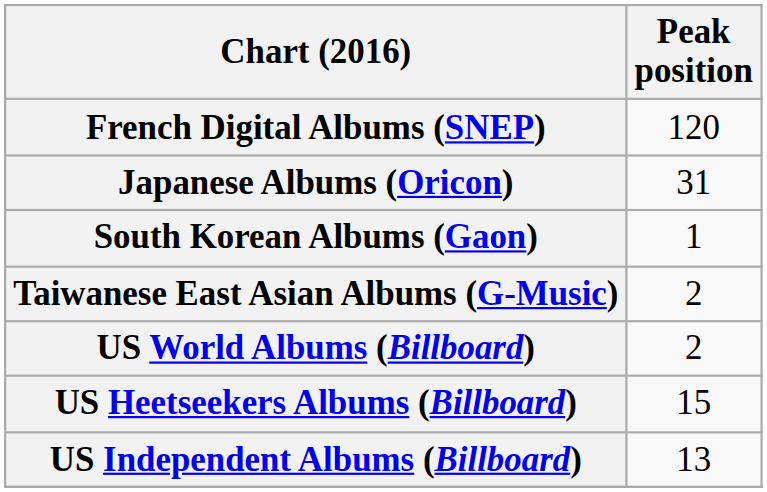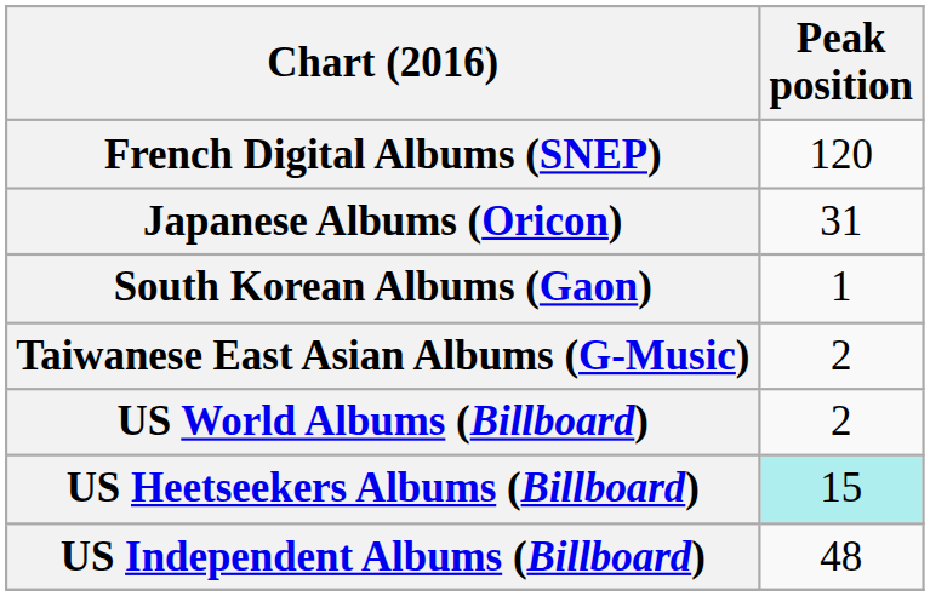 <table class="wikitable plainrowheaders sortable" style="text-align:center;">
 <tr>
 <th>Chart (2016)</th>
 <th>Peak<br>position</th>
 </tr>
 <tr>
 <th scope="row">French Digital Albums (<a href='#'>SNEP</a>)</th>
 <td>120</td>
 </tr>
 <tr>
 <th scope=row>Japanese Albums (<a href='#'>Oricon</a>)</th>
 <td>31</td>
 </tr>
 <tr>
 <th scope=row>South Korean Albums (<a href='#'>Gaon</a>)</th>
 <td>1</td>
 </tr>
 <tr>
 <th scope="row">Taiwanese East Asian Albums (<a href='#'>G-Music</a>)</th>
 <td>2</td>
 </tr>
 <tr>
 <th scope="row">US <a href='#'>World Albums</a> (<a href='#'><em>Billboard</em></a>)</th>
 <td>2</td>
 </tr>
 <tr>
 <th scope="row">US <a href='#'>Heetseekers Albums</a> (<a href='#'><em>Billboard</em></a>)</th>
-<td>15</td>
+<td style="background: paleturquoise;">15</td>
 </tr>
 <tr>
 <th scope="row">US <a href='#'>Independent Albums</a> (<a href='#'><em>Billboard</em></a>)</th>
-<td>13</td>
+<td>48</td>
 </tr>
 <tr>
 </tr>
 </table>
